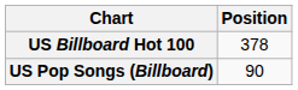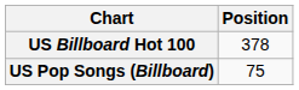 <table class="wikitable plainrowheaders" style="text-align:center">
 <tr>
 <th scope="col">Chart</th>
 <th scope="col">Position</th>
 </tr>
 <tr>
 <th scope="row">US <em>Billboard</em> Hot 100</th>
 <td>378</td>
 </tr>
 <tr>
 <th scope="row">US Pop Songs (<em>Billboard</em>)</th>
-<td>90</td>
+<td>75</td>
 </tr>
 </table>
